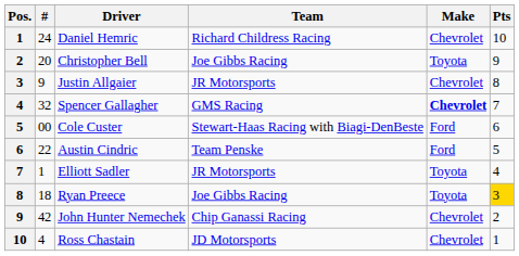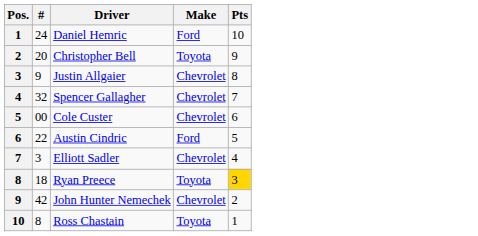 <table class="wikitable" style="font-size:95%">
 <tr>
 <th>Pos.</th>
 <th>#</th>
 <th>Driver</th>
-<th>Team</th>
 <th>Make</th>
 <th>Pts</th>
 </tr>
 <tr>
 <th>1</th>
 <td>24</td>
 <td><a href='#'>Daniel Hemric</a></td>
-<td><a href='#'>Richard Childress Racing</a></td>
-<td><a href='#'>Chevrolet</a></td>
+<td><a href='#'>Ford</a></td>
 <td>10</td>
 </tr>
 <tr>
 <th>2</th>
 <td>20</td>
 <td><a href='#'>Christopher Bell</a></td>
-<td><a href='#'>Joe Gibbs Racing</a></td>
 <td><a href='#'>Toyota</a></td>
 <td>9</td>
 </tr>
 <tr>
 <th>3</th>
 <td>9</td>
 <td><a href='#'>Justin Allgaier</a></td>
-<td><a href='#'>JR Motorsports</a></td>
 <td><a href='#'>Chevrolet</a></td>
 <td>8</td>
 </tr>
 <tr>
 <th>4</th>
 <td>32</td>
 <td><a href='#'>Spencer Gallagher</a></td>
-<td><a href='#'>GMS Racing</a></td>
-<td><strong><a href='#'>Chevrolet</a></strong></td>
+<td><a href='#'>Chevrolet</a></td>
 <td>7</td>
 </tr>
 <tr>
 <th>5</th>
 <td>00</td>
 <td><a href='#'>Cole Custer</a></td>
-<td><a href='#'>Stewart-Haas Racing</a> with <a href='#'>Biagi-DenBeste</a></td>
-<td><a href='#'>Ford</a></td>
+<td><a href='#'>Chevrolet</a></td>
 <td>6</td>
 </tr>
 <tr>
 <th>6</th>
 <td>22</td>
 <td><a href='#'>Austin Cindric</a></td>
-<td><a href='#'>Team Penske</a></td>
 <td><a href='#'>Ford</a></td>
 <td>5</td>
 </tr>
 <tr>
 <th>7</th>
-<td>1</td>
+<td>3</td>
 <td><a href='#'>Elliott Sadler</a></td>
-<td><a href='#'>JR Motorsports</a></td>
-<td><a href='#'>Toyota</a></td>
+<td><a href='#'>Chevrolet</a></td>
 <td>4</td>
 </tr>
 <tr>
 <th>8</th>
 <td>18</td>
 <td><a href='#'>Ryan Preece</a></td>
-<td><a href='#'>Joe Gibbs Racing</a></td>
 <td><a href='#'>Toyota</a></td>
 <td style="background: gold;">3</td>
 </tr>
 <tr>
 <th>9</th>
 <td>42</td>
 <td><a href='#'>John Hunter Nemechek</a></td>
-<td><a href='#'>Chip Ganassi Racing</a></td>
 <td><a href='#'>Chevrolet</a></td>
 <td>2</td>
 </tr>
 <tr>
 <th>10</th>
-<td>4</td>
+<td>8</td>
 <td><a href='#'>Ross Chastain</a></td>
-<td><a href='#'>JD Motorsports</a></td>
-<td><a href='#'>Chevrolet</a></td>
+<td><a href='#'>Toyota</a></td>
 <td>1</td>
 </tr>
 </table>
